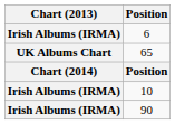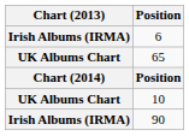 <table class="wikitable plainrowheaders" style="text-align:center">
 <tr>
 <th scope="col">Chart (2013)</th>
 <th scope="col">Position</th>
 </tr>
 <tr>
 <th scope="row">Irish Albums (IRMA)</th>
 <td>6</td>
 </tr>
 <tr>
 <th scope="row">UK Albums Chart</th>
 <td style="text-align:center;">65</td>
 </tr>
 <tr>
 <th scope="col">Chart (2014)</th>
 <th scope="col">Position</th>
 </tr>
 <tr>
-<th scope="row">Irish Albums (IRMA)</th>
+<th scope="row">UK Albums Chart</th>
 <td>10</td>
 </tr>
 <tr>
 <th scope="row">Irish Albums (IRMA)</th>
 <td style="text-align:center;">90</td>
 </tr>
 </table>
